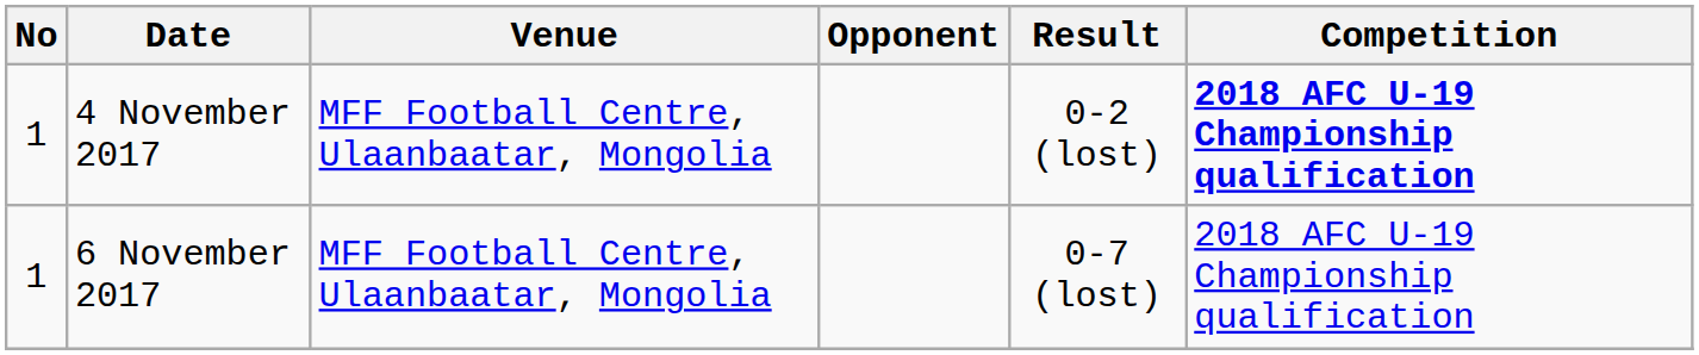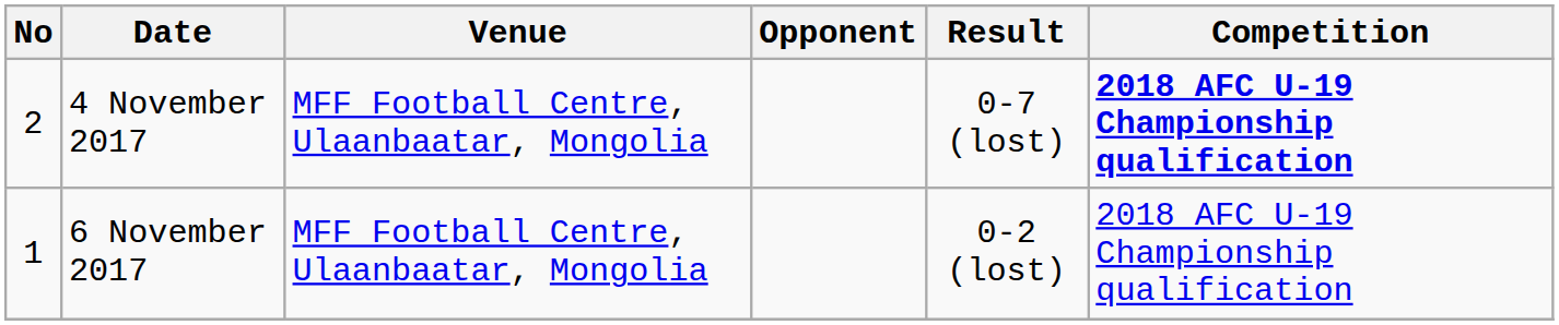 <table class="wikitable">
 <tr>
 <th>No</th>
 <th>Date</th>
 <th>Venue</th>
 <th>Opponent</th>
 <th>Result</th>
 <th>Competition</th>
 </tr>
 <tr>
-<td align=center>1</td>
+<td align=center>2</td>
 <td>4 November 2017</td>
 <td><a href='#'>MFF Football Centre</a>, <a href='#'>Ulaanbaatar</a>, <a href='#'>Mongolia</a></td>
 <td></td>
-<td align=center>0-2 (lost)</td>
+<td align=center>0-7 (lost)</td>
 <td><strong><a href='#'>2018 AFC U-19 Championship qualification</a></strong></td>
 </tr>
 <tr>
 <td align=center>1</td>
 <td>6 November 2017</td>
 <td><a href='#'>MFF Football Centre</a>, <a href='#'>Ulaanbaatar</a>, <a href='#'>Mongolia</a></td>
 <td></td>
-<td align=center>0-7 (lost)</td>
+<td align=center>0-2 (lost)</td>
 <td><a href='#'>2018 AFC U-19 Championship qualification</a></td>
 </tr>
 <tr>
 </tr>
 </table>
